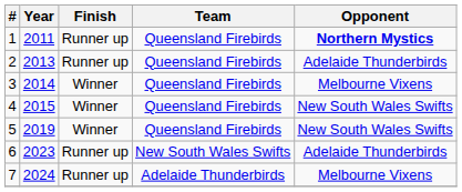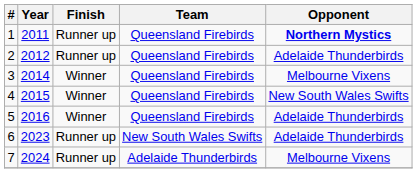 <table class="wikitable" style="font-size: 85%; text-align:center">
 <tr>
 <th>#</th>
 <th>Year</th>
 <th>Finish</th>
 <th>Team</th>
 <th>Opponent</th>
 </tr>
 <tr>
 <td>1</td>
 <td><a href='#'>2011</a></td>
 <td>Runner up</td>
 <td><a href='#'>Queensland Firebirds</a></td>
 <td><strong><a href='#'>Northern Mystics</a></strong></td>
 </tr>
 <tr>
 <td>2</td>
-<td><a href='#'>2013</a></td>
+<td><a href='#'>2012</a></td>
 <td>Runner up</td>
 <td><a href='#'>Queensland Firebirds</a></td>
 <td><a href='#'>Adelaide Thunderbirds</a></td>
 </tr>
 <tr>
 <td>3</td>
 <td><a href='#'>2014</a></td>
 <td>Winner</td>
 <td><a href='#'>Queensland Firebirds</a></td>
 <td><a href='#'>Melbourne Vixens</a></td>
 </tr>
 <tr>
 <td>4</td>
 <td><a href='#'>2015</a></td>
 <td>Winner</td>
 <td><a href='#'>Queensland Firebirds</a></td>
 <td><a href='#'>New South Wales Swifts</a></td>
 </tr>
 <tr>
 <td>5</td>
-<td><a href='#'>2019</a></td>
+<td><a href='#'>2016</a></td>
 <td>Winner</td>
 <td><a href='#'>Queensland Firebirds</a></td>
-<td><a href='#'>New South Wales Swifts</a></td>
+<td><a href='#'>Adelaide Thunderbirds</a></td>
 </tr>
 <tr>
 <td>6</td>
 <td><a href='#'>2023</a></td>
 <td>Runner up</td>
 <td><a href='#'>New South Wales Swifts</a></td>
 <td><a href='#'>Adelaide Thunderbirds</a></td>
 </tr>
 <tr>
 <td>7</td>
 <td><a href='#'>2024</a></td>
 <td>Runner up</td>
 <td><a href='#'>Adelaide Thunderbirds</a></td>
 <td><a href='#'>Melbourne Vixens</a></td>
 </tr>
 <tr>
 </tr>
 </table>
